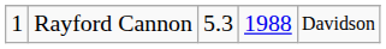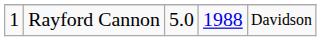 <table class="wikitable">
 <tr>
 </tr>
 <tr>
 <td>1</td>
 <td>Rayford Cannon</td>
-<td>5.3</td>
+<td>5.0</td>
 <td><a href='#'>1988</a></td>
 <td style="font-size:80%;">Davidson</td>
 </tr>
 </table>
